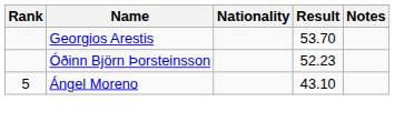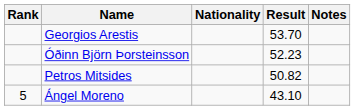 <table class="wikitable sortable" style="text-align:center; font-size:95%">
 <tr>
 <th>Rank</th>
 <th>Name</th>
 <th>Nationality</th>
 <th>Result</th>
 <th>Notes</th>
 </tr>
 <tr>
 <td></td>
 <td align=left><a href='#'>Georgios Arestis</a></td>
 <td align=left></td>
 <td>53.70</td>
 <td></td>
 </tr>
 <tr>
 <td></td>
 <td align=left><a href='#'>Óðinn Björn Þorsteinsson</a></td>
 <td align=left></td>
 <td>52.23</td>
 <td></td>
 </tr>
 <tr>
+<td></td>
+<td align=left><a href='#'>Petros Mitsides</a></td>
+<td align=left></td>
+<td>50.82</td>
+<td></td>
+</tr>
+<tr>
 <td>5</td>
 <td align=left><a href='#'>Ángel Moreno</a></td>
 <td align=left></td>
 <td>43.10</td>
 <td></td>
 </tr>
 </table>
